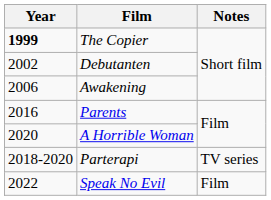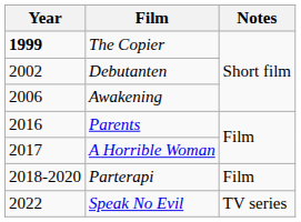 <table class="wikitable">
 <tr>
 <th>Year</th>
 <th>Film</th>
 <th>Notes</th>
 </tr>
 <tr>
 <td><strong>1999</strong></td>
 <td><em>The Copier</em></td>
 <td rowspan="3">Short film</td>
 </tr>
 <tr>
 <td>2002</td>
 <td><em>Debutanten</em></td>
 </tr>
 <tr>
 <td>2006</td>
 <td><em>Awakening</em></td>
 </tr>
 <tr>
 <td>2016</td>
 <td><em><a href='#'>Parents</a></em></td>
 <td rowspan="2">Film</td>
 </tr>
 <tr>
-<td>2020</td>
+<td>2017</td>
 <td><em><a href='#'>A Horrible Woman</a></em></td>
 </tr>
 <tr>
 <td>2018-2020</td>
 <td><em>Parterapi</em></td>
-<td>TV series</td>
+<td>Film</td>
 </tr>
 <tr>
 <td>2022</td>
 <td><a href='#'><em>Speak No Evil</em></a></td>
-<td>Film</td>
+<td>TV series</td>
 </tr>
 </table>
